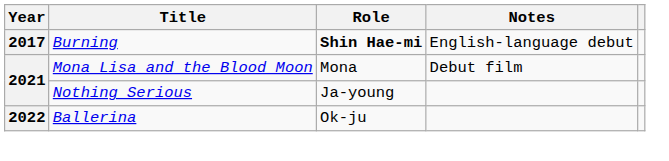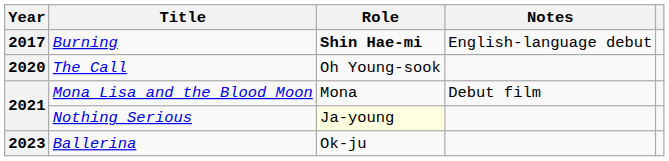 <table class="wikitable plainrowheaders sortable">
 <tr>
 <th scope="col">Year</th>
 <th scope="col">Title</th>
 <th scope="col">Role</th>
 <th scope="col">Notes</th>
 <th scope="col" class="unsortable"></th>
 </tr>
 <tr>
 <th scope="row">2017</th>
 <td><em><a href='#'>Burning</a></em></td>
 <td><strong>Shin Hae-mi</strong></td>
 <td>English-language debut</td>
 <td style="text-align:center"></td>
 </tr>
 <tr>
+<th scope="row">2020</th>
+<td><em><a href='#'>The Call</a></em></td>
+<td>Oh Young-sook</td>
+<td></td>
+<td style="text-align:center"></td>
+</tr>
+<tr>
 <th scope="row" rowspan="2">2021</th>
 <td><em><a href='#'>Mona Lisa and the Blood Moon</a></em></td>
 <td>Mona</td>
 <td>Debut film</td>
 <td style="text-align:center"></td>
 </tr>
 <tr>
 <td><em><a href='#'>Nothing Serious</a></em></td>
-<td>Ja-young</td>
+<td style="background: lightyellow;">Ja-young</td>
 <td></td>
 <td></td>
 </tr>
 <tr>
-<th scope="row">2022</th>
+<th scope="row">2023</th>
 <td><em><a href='#'>Ballerina</a></em></td>
 <td>Ok-ju</td>
 <td></td>
 <td style="text-align:center"></td>
 </tr>
 </table>
